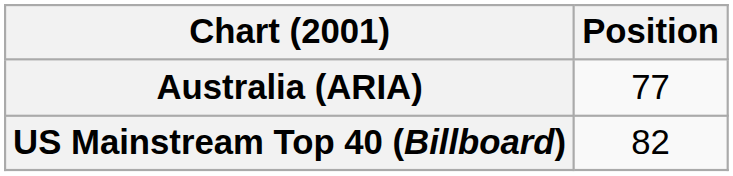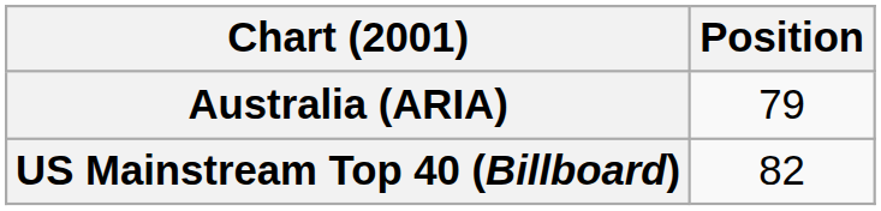 <table class="wikitable plainrowheaders" style="text-align:center">
 <tr>
 <th scope="col">Chart (2001)</th>
 <th scope="col">Position</th>
 </tr>
 <tr>
 <th scope="row">Australia (ARIA)</th>
-<td>77</td>
+<td>79</td>
 </tr>
 <tr>
 <th scope="row">US Mainstream Top 40 (<em>Billboard</em>)</th>
 <td>82</td>
 </tr>
 </table>
